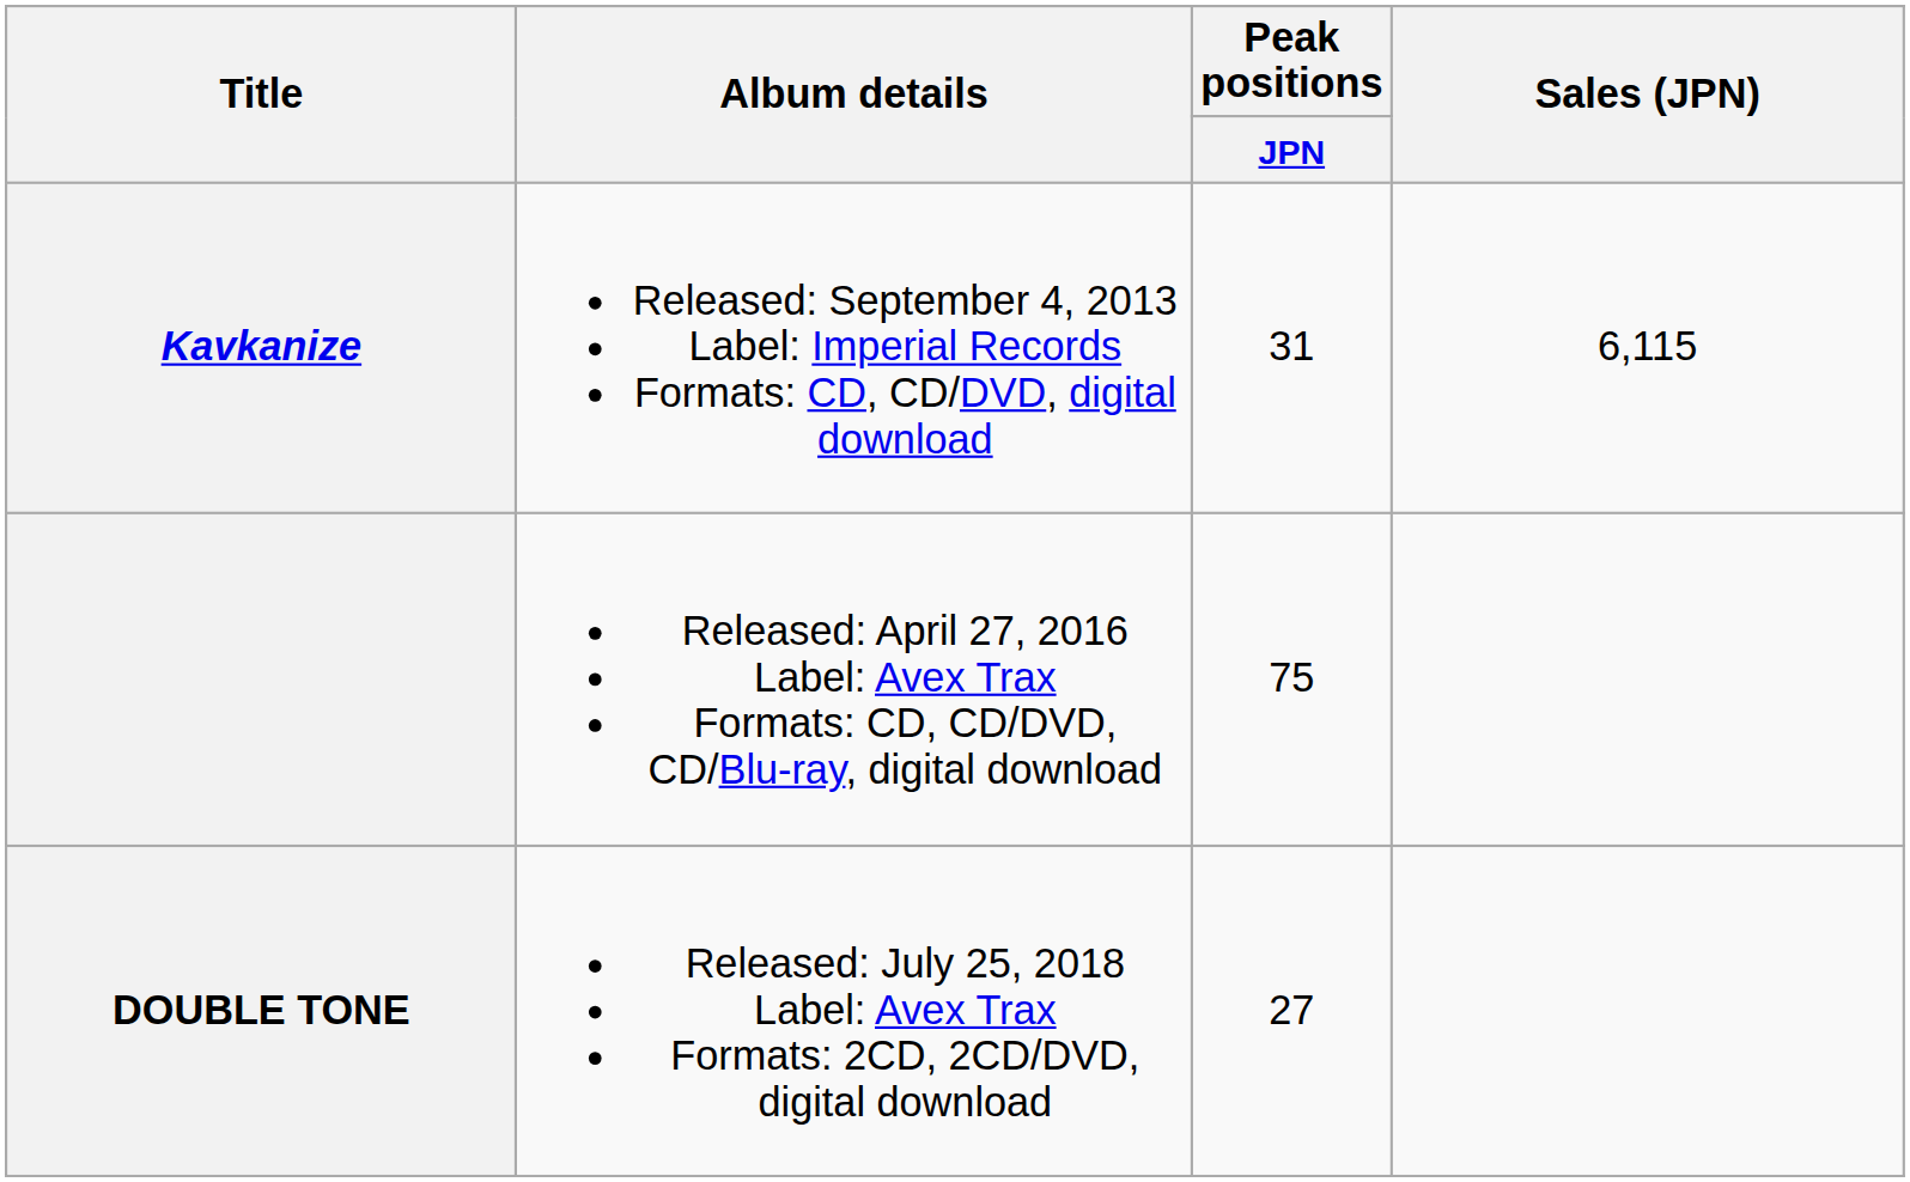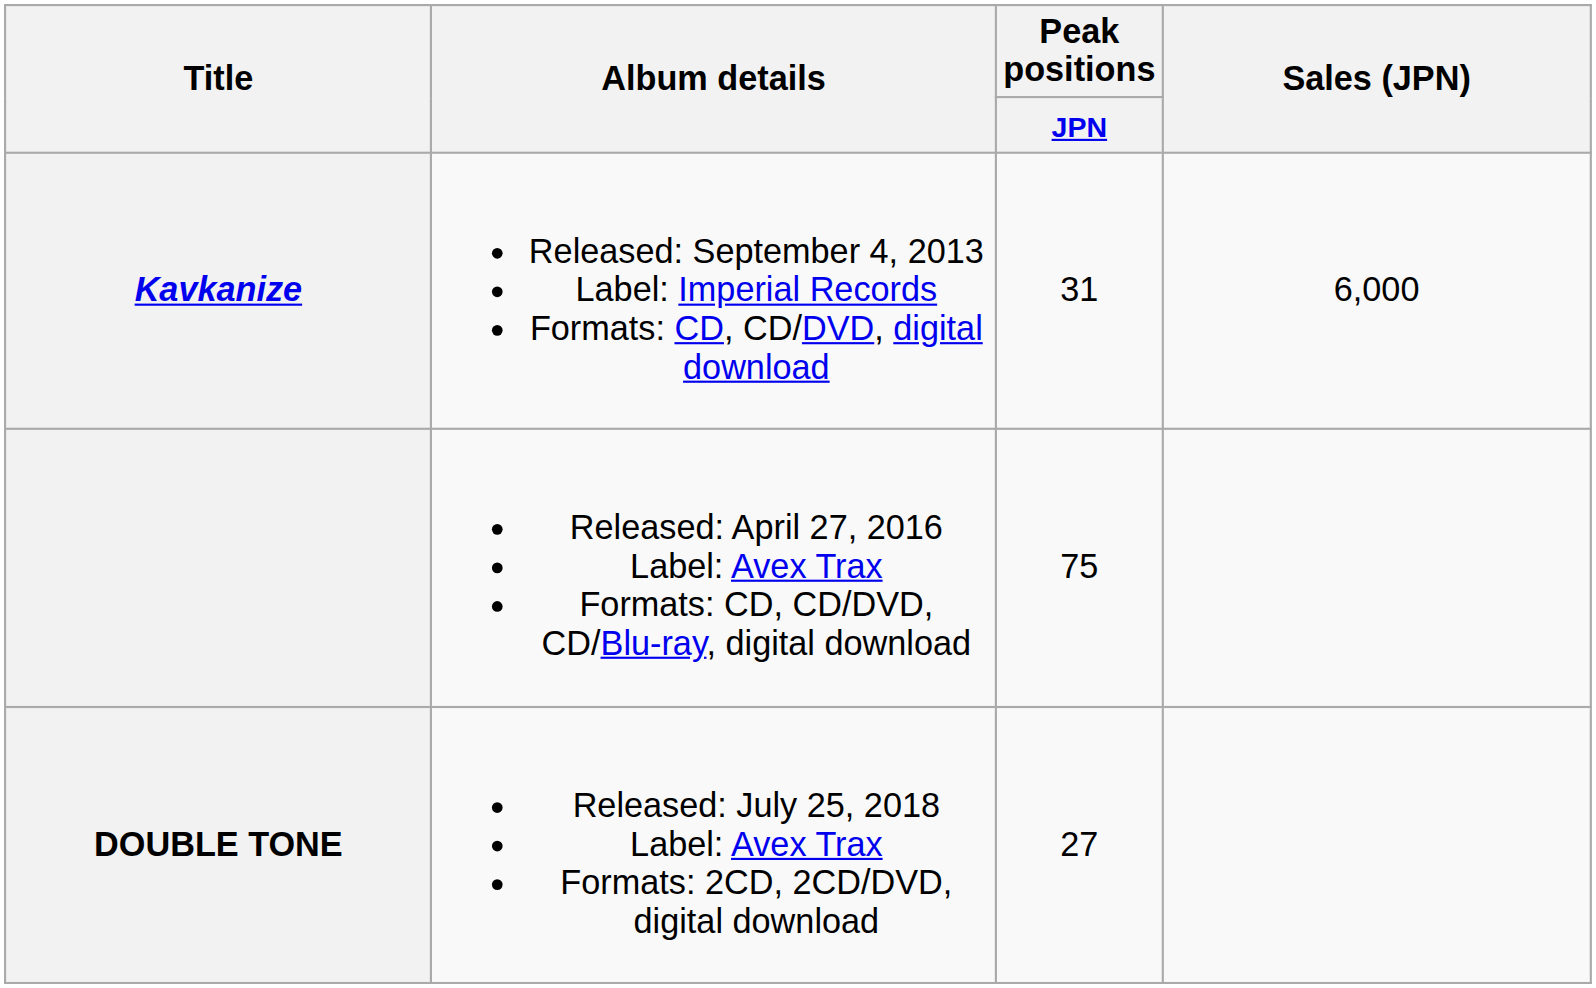 <table class="wikitable plainrowheaders" style="text-align:center;">
 <tr>
 <th style="width:12em;" rowspan="2">Title</th>
 <th style="width:16em;" rowspan="2">Album details</th>
 <th colspan="1">Peak positions</th>
 <th style="width:12em;" rowspan="2">Sales (JPN)</th>
 </tr>
 <tr>
 <th style="width:2.5em;"><small><a href='#'>JPN</a></small><br></th>
 </tr>
 <tr>
 <th scope="row"><em><a href='#'>Kavkanize</a></em></th>
 <td><br><ul><li>Released: September 4, 2013 </li><li>Label: <a href='#'>Imperial Records</a></li><li>Formats: <a href='#'>CD</a>, CD/<a href='#'>DVD</a>, <a href='#'>digital download</a></li></ul></td>
 <td>31</td>
-<td>6,115</td>
+<td>6,000</td>
 </tr>
 <tr>
 <th scope="row"></th>
 <td><br><ul><li>Released: April 27, 2016 </li><li>Label: <a href='#'>Avex Trax</a></li><li>Formats: CD, CD/DVD, CD/<a href='#'>Blu-ray</a>, digital download</li></ul></td>
 <td>75</td>
 <td></td>
 </tr>
 <tr>
 <th scope="row">DOUBLE TONE</th>
 <td><br><ul><li>Released: July 25, 2018 </li><li>Label: <a href='#'>Avex Trax</a></li><li>Formats: 2CD, 2CD/DVD, digital download</li></ul></td>
 <td>27</td>
 <td></td>
 </tr>
 <tr>
 </tr>
 </table>
